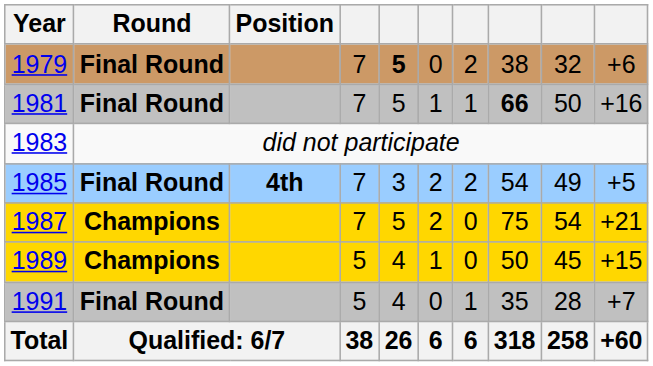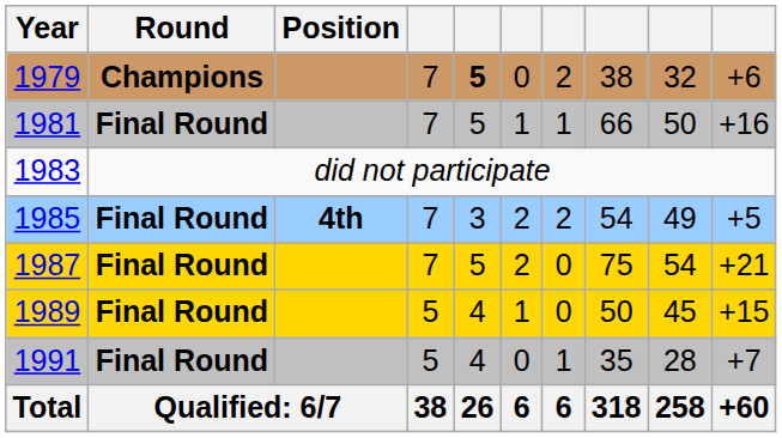 <table class="wikitable" style="text-align: center;">
 <tr>
 <th>Year</th>
 <th>Round</th>
 <th>Position</th>
 <th width="15"></th>
 <th width="15"></th>
 <th width="15"></th>
 <th width="15"></th>
 <th></th>
 <th></th>
 <th></th>
 </tr>
 <tr style="background:#c96;">
 <td> <a href='#'>1979</a></td>
-<td><strong>Final Round</strong></td>
+<td><strong>Champions</strong></td>
 <td></td>
 <td>7</td>
 <td><strong>5</strong></td>
 <td>0</td>
 <td>2</td>
 <td>38</td>
 <td>32</td>
 <td>+6</td>
 </tr>
 <tr style="background:silver;">
 <td> <a href='#'>1981</a></td>
 <td><strong>Final Round</strong></td>
 <td></td>
 <td>7</td>
 <td>5</td>
 <td>1</td>
 <td>1</td>
-<td><strong>66</strong></td>
+<td>66</td>
 <td>50</td>
 <td>+16</td>
 </tr>
 <tr>
 <td> <a href='#'>1983</a></td>
 <td colspan="9"><em>did not participate</em></td>
 </tr>
 <tr style="background:#9acdff;">
 <td> <a href='#'>1985</a></td>
 <td><strong>Final Round</strong></td>
 <td><strong>4th</strong></td>
 <td>7</td>
 <td>3</td>
 <td>2</td>
 <td>2</td>
 <td>54</td>
 <td>49</td>
 <td>+5</td>
 </tr>
 <tr style="background:gold;">
 <td> <a href='#'>1987</a></td>
-<td><strong>Champions</strong></td>
+<td><strong>Final Round</strong></td>
 <td></td>
 <td>7</td>
 <td>5</td>
 <td>2</td>
 <td>0</td>
 <td>75</td>
 <td>54</td>
 <td>+21</td>
 </tr>
 <tr style="background:gold;">
 <td> <a href='#'>1989</a></td>
-<td><strong>Champions</strong></td>
+<td><strong>Final Round</strong></td>
 <td></td>
 <td>5</td>
 <td>4</td>
 <td>1</td>
 <td>0</td>
 <td>50</td>
 <td>45</td>
 <td>+15</td>
 </tr>
 <tr style="background:silver;">
 <td> <a href='#'>1991</a></td>
 <td><strong>Final Round</strong></td>
 <td></td>
 <td>5</td>
 <td>4</td>
 <td>0</td>
 <td>1</td>
 <td>35</td>
 <td>28</td>
 <td>+7</td>
 </tr>
 <tr>
 <th>Total</th>
 <th colspan="2">Qualified: 6/7</th>
 <th>38</th>
 <th>26</th>
 <th>6</th>
 <th>6</th>
 <th>318</th>
 <th>258</th>
 <th>+60</th>
 </tr>
 </table>
